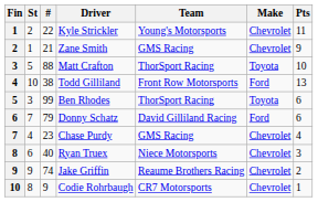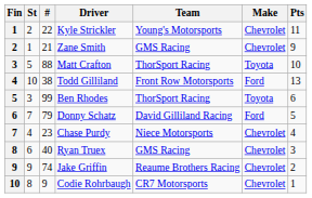 <table class="wikitable" style="font-size:95%">
 <tr>
 <th>Fin</th>
 <th>St</th>
 <th>#</th>
 <th>Driver</th>
 <th>Team</th>
 <th>Make</th>
 <th>Pts</th>
 </tr>
 <tr>
 <th>1</th>
 <td>2</td>
 <td>22</td>
 <td><a href='#'>Kyle Strickler</a></td>
 <td><a href='#'>Young's Motorsports</a></td>
 <td><a href='#'>Chevrolet</a></td>
 <td>11</td>
 </tr>
 <tr>
 <th>2</th>
 <td>1</td>
 <td>21</td>
 <td><a href='#'>Zane Smith</a></td>
 <td><a href='#'>GMS Racing</a></td>
 <td><a href='#'>Chevrolet</a></td>
 <td>9</td>
 </tr>
 <tr>
 <th>3</th>
 <td>5</td>
 <td>88</td>
 <td><a href='#'>Matt Crafton</a></td>
 <td><a href='#'>ThorSport Racing</a></td>
 <td><a href='#'>Toyota</a></td>
 <td>10</td>
 </tr>
 <tr>
 <th>4</th>
 <td>10</td>
 <td>38</td>
 <td><a href='#'>Todd Gilliland</a></td>
 <td><a href='#'>Front Row Motorsports</a></td>
 <td><a href='#'>Ford</a></td>
 <td>13</td>
 </tr>
 <tr>
 <th>5</th>
 <td>3</td>
 <td>99</td>
 <td><a href='#'>Ben Rhodes</a></td>
 <td><a href='#'>ThorSport Racing</a></td>
 <td><a href='#'>Toyota</a></td>
 <td>6</td>
 </tr>
 <tr>
 <th>6</th>
 <td>7</td>
 <td>79</td>
 <td><a href='#'>Donny Schatz</a></td>
 <td><a href='#'>David Gilliland Racing</a></td>
 <td><a href='#'>Ford</a></td>
-<td>6</td>
+<td>5</td>
 </tr>
 <tr>
 <th>7</th>
 <td>4</td>
 <td>23</td>
 <td><a href='#'>Chase Purdy</a></td>
-<td><a href='#'>GMS Racing</a></td>
+<td><a href='#'>Niece Motorsports</a></td>
 <td><a href='#'>Chevrolet</a></td>
 <td>4</td>
 </tr>
 <tr>
 <th>8</th>
 <td>6</td>
 <td>40</td>
 <td><a href='#'>Ryan Truex</a></td>
-<td><a href='#'>Niece Motorsports</a></td>
+<td><a href='#'>GMS Racing</a></td>
 <td><a href='#'>Chevrolet</a></td>
 <td>3</td>
 </tr>
 <tr>
 <th>9</th>
 <td>9</td>
 <td>74</td>
 <td><a href='#'>Jake Griffin</a></td>
 <td><a href='#'>Reaume Brothers Racing</a></td>
 <td><a href='#'>Chevrolet</a></td>
 <td>2</td>
 </tr>
 <tr>
 <th>10</th>
 <td>8</td>
 <td>9</td>
 <td><a href='#'>Codie Rohrbaugh</a></td>
 <td><a href='#'>CR7 Motorsports</a></td>
 <td><a href='#'>Chevrolet</a></td>
 <td>1</td>
 </tr>
 </table>
